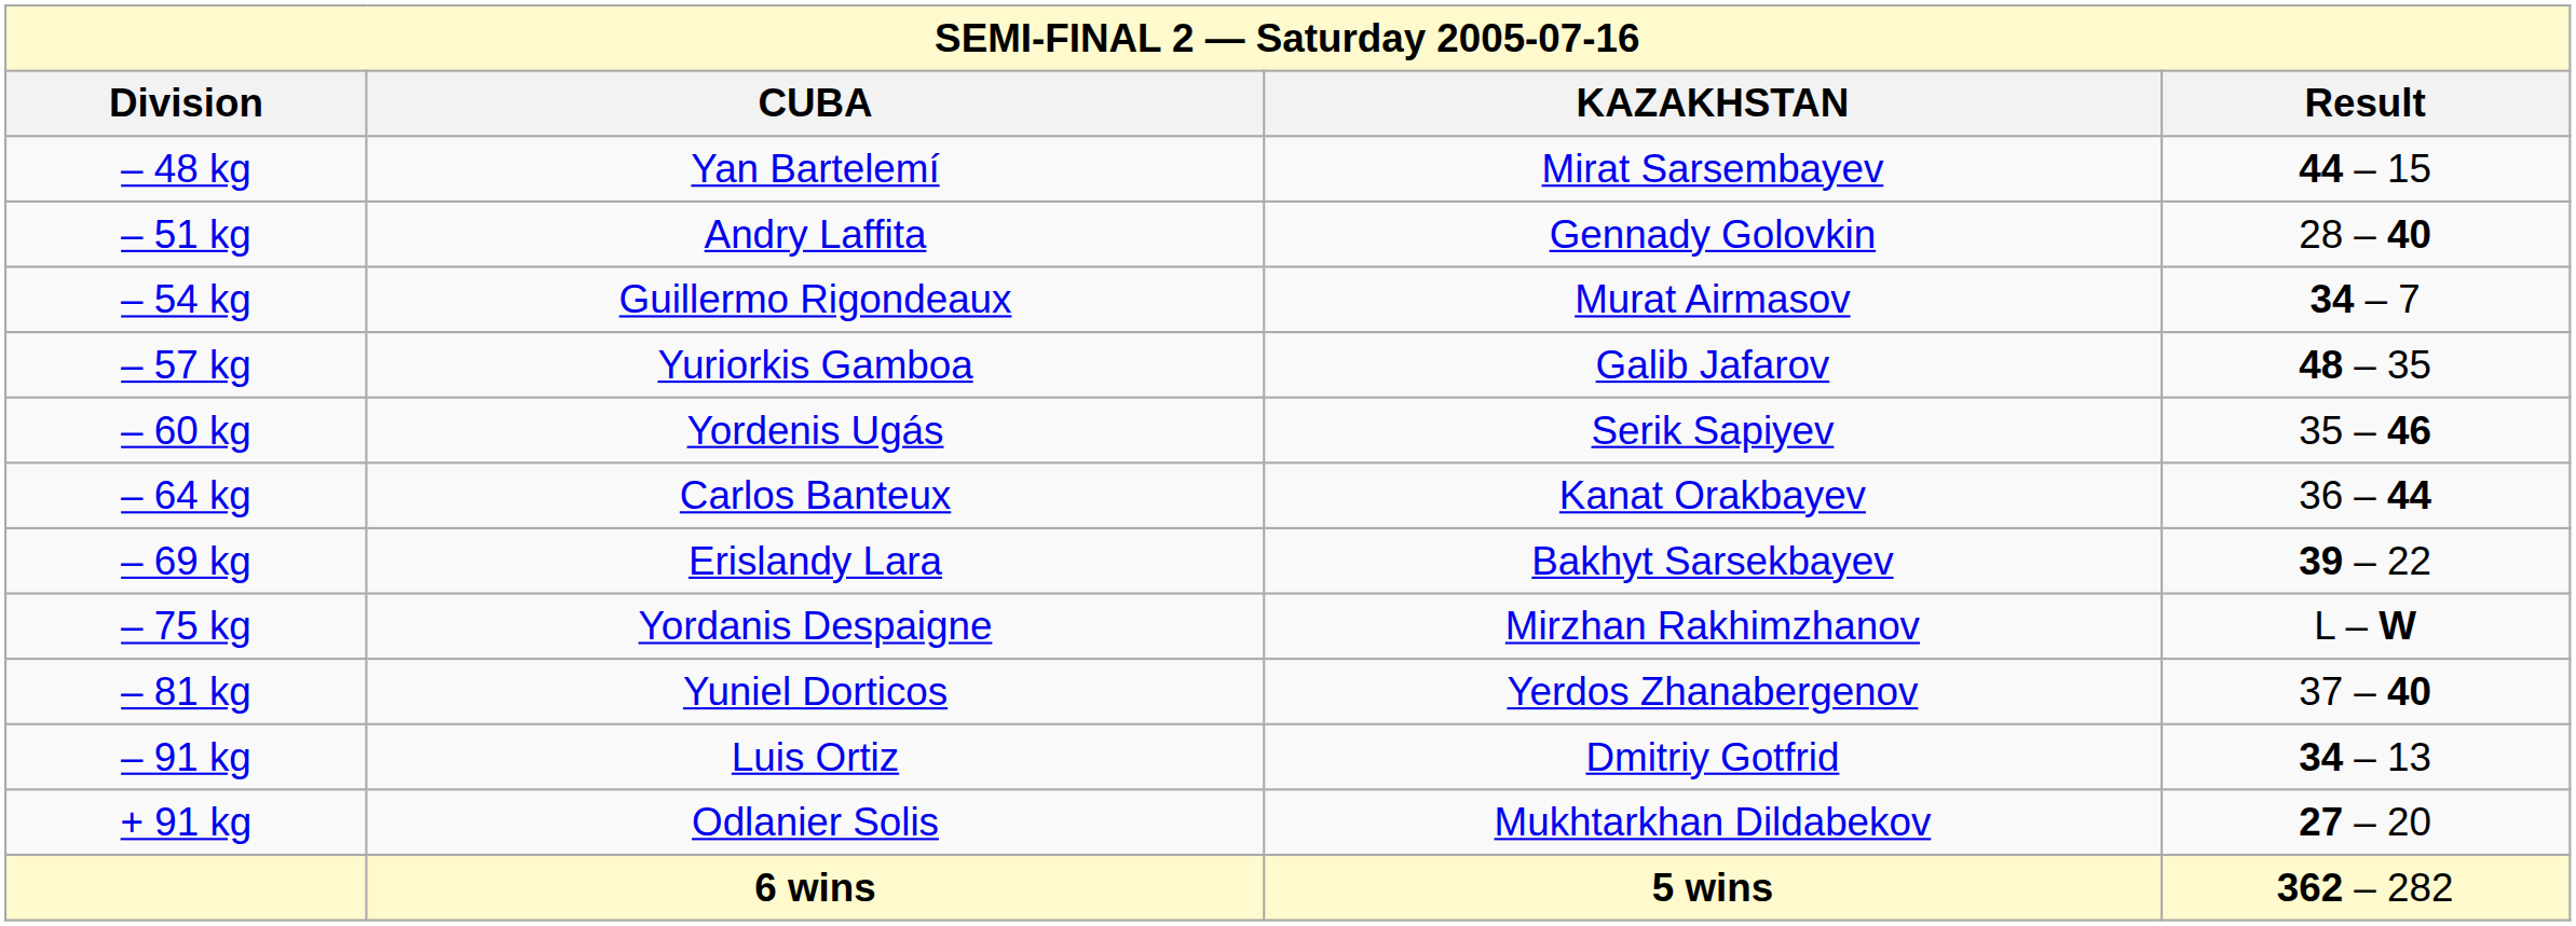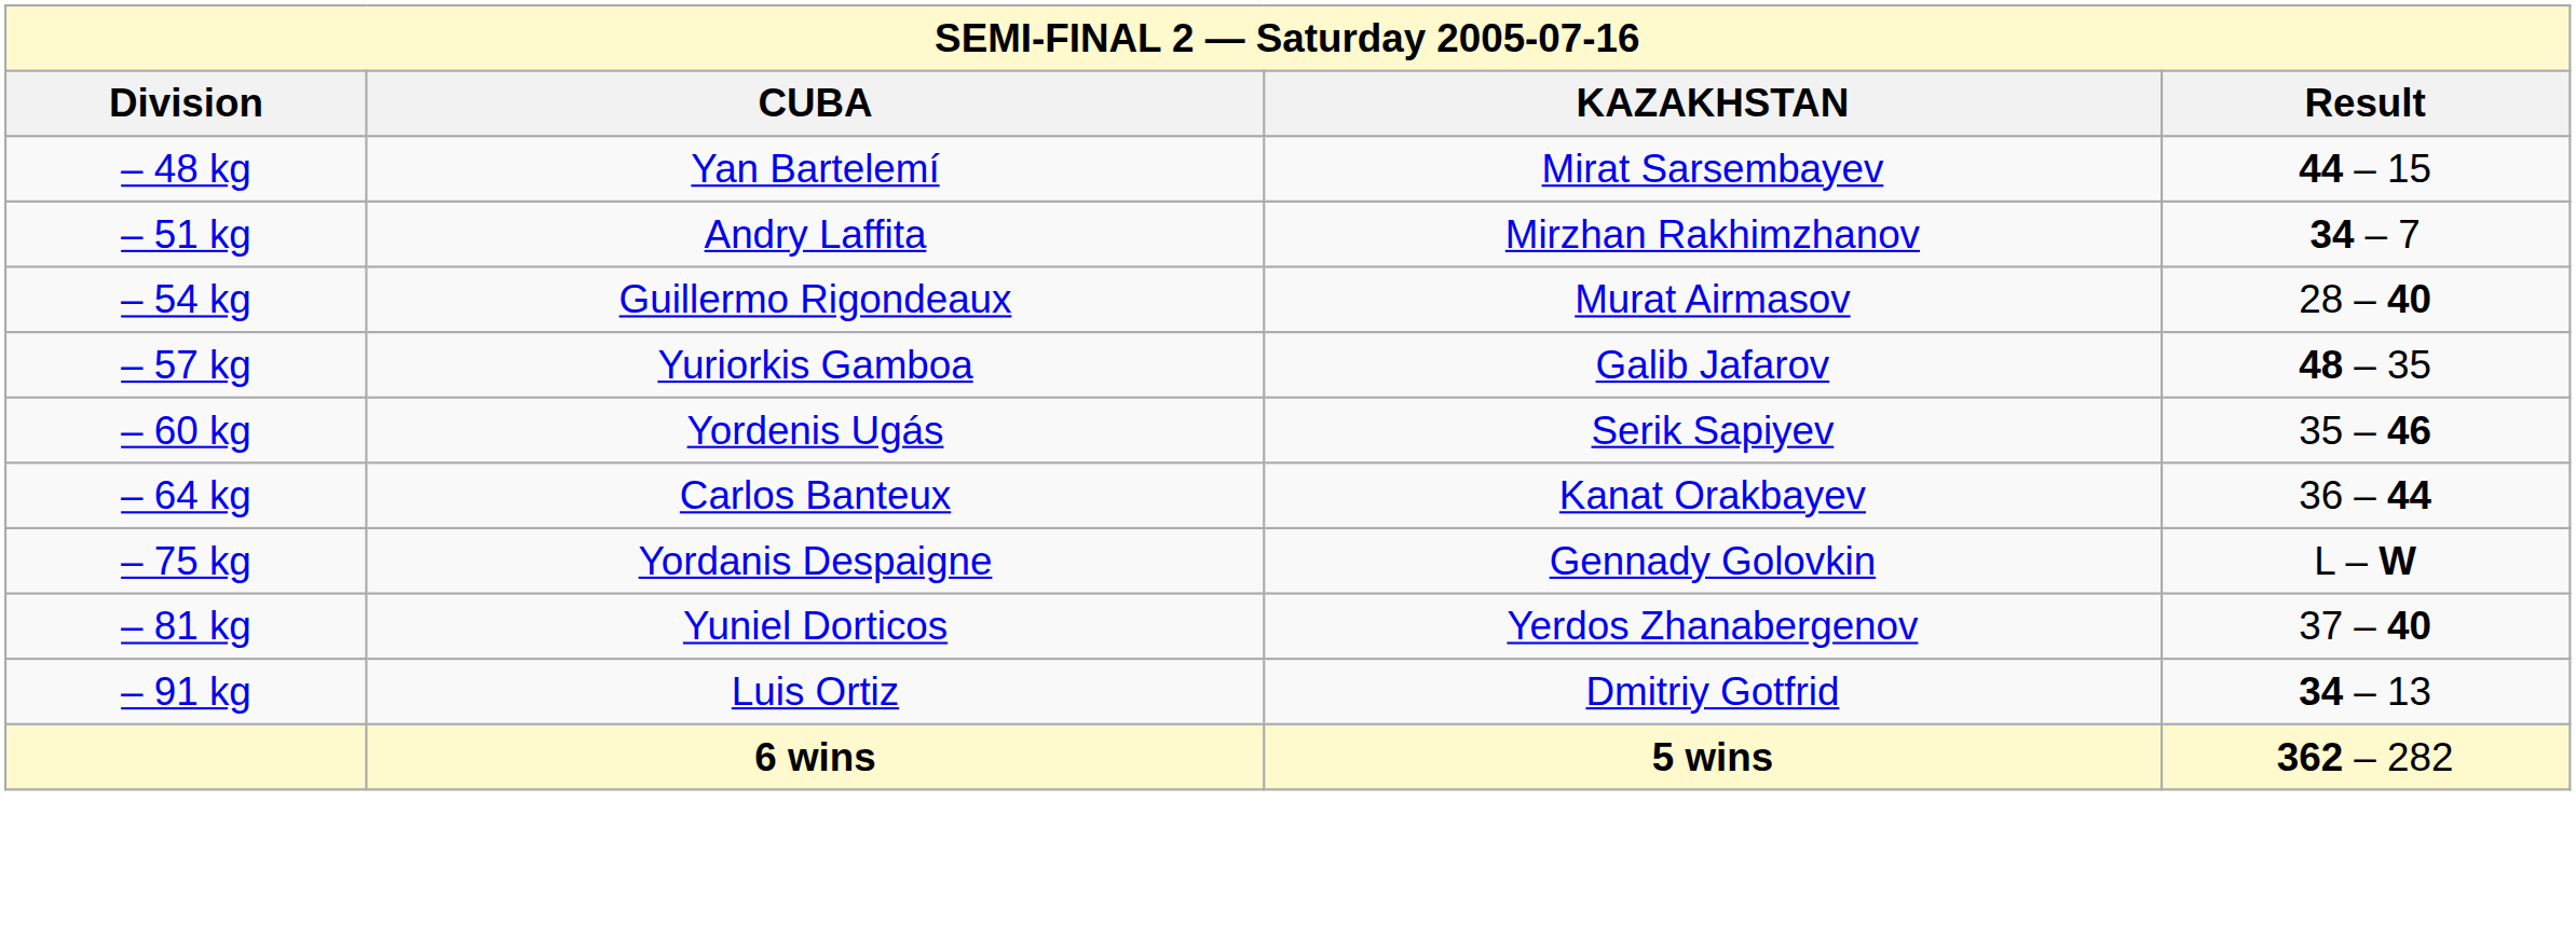 <table class="wikitable" style=" text-align:center; font-size:110%;" width="90%">
 <tr>
 <th colspan="4" style=background:lemonchiffon>SEMI-FINAL 2 — Saturday 2005-07-16</th>
 </tr>
 <tr>
 <th>Division</th>
 <th width=35%> CUBA</th>
 <th width=35%> KAZAKHSTAN</th>
 <th>Result</th>
 </tr>
 <tr>
 <td><a href='#'>– 48 kg</a></td>
 <td><a href='#'>Yan Bartelemí</a></td>
 <td><a href='#'>Mirat Sarsembayev</a></td>
 <td><strong>44</strong> – 15</td>
 </tr>
 <tr>
 <td><a href='#'>– 51 kg</a></td>
 <td><a href='#'>Andry Laffita</a></td>
-<td><a href='#'>Gennady Golovkin</a></td>
-<td>28 – <strong>40</strong></td>
+<td><a href='#'>Mirzhan Rakhimzhanov</a></td>
+<td><strong>34</strong> – 7</td>
 </tr>
 <tr>
 <td><a href='#'>– 54 kg</a></td>
 <td><a href='#'>Guillermo Rigondeaux</a></td>
 <td><a href='#'>Murat Airmasov</a></td>
-<td><strong>34</strong> – 7</td>
+<td>28 – <strong>40</strong></td>
 </tr>
 <tr>
 <td><a href='#'>– 57 kg</a></td>
 <td><a href='#'>Yuriorkis Gamboa</a></td>
 <td><a href='#'>Galib Jafarov</a></td>
 <td><strong>48</strong> – 35</td>
 </tr>
 <tr>
 <td><a href='#'>– 60 kg</a></td>
 <td><a href='#'>Yordenis Ugás</a></td>
 <td><a href='#'>Serik Sapiyev</a></td>
 <td>35 – <strong>46</strong></td>
 </tr>
 <tr>
 <td><a href='#'>– 64 kg</a></td>
 <td><a href='#'>Carlos Banteux</a></td>
 <td><a href='#'>Kanat Orakbayev</a></td>
 <td>36 – <strong>44</strong></td>
 </tr>
 <tr>
-<td><a href='#'>– 69 kg</a></td>
-<td><a href='#'>Erislandy Lara</a></td>
-<td><a href='#'>Bakhyt Sarsekbayev</a></td>
-<td><strong>39</strong> – 22</td>
-</tr>
-<tr>
 <td><a href='#'>– 75 kg</a></td>
 <td><a href='#'>Yordanis Despaigne</a></td>
-<td><a href='#'>Mirzhan Rakhimzhanov</a></td>
+<td><a href='#'>Gennady Golovkin</a></td>
 <td>L – <strong>W</strong> </td>
 </tr>
 <tr>
 <td><a href='#'>– 81 kg</a></td>
 <td><a href='#'>Yuniel Dorticos</a></td>
 <td><a href='#'>Yerdos Zhanabergenov</a></td>
 <td>37 – <strong>40</strong></td>
 </tr>
 <tr>
 <td><a href='#'>– 91 kg</a></td>
 <td><a href='#'>Luis Ortiz</a></td>
 <td><a href='#'>Dmitriy Gotfrid</a></td>
 <td><strong>34</strong> – 13</td>
 </tr>
 <tr>
-<td><a href='#'>+ 91 kg</a></td>
-<td><a href='#'>Odlanier Solis</a></td>
-<td><a href='#'>Mukhtarkhan Dildabekov</a></td>
-<td><strong>27</strong> – 20</td>
-</tr>
-<tr>
 <td style=background:lemonchiffon></td>
 <td style=background:lemonchiffon><strong>6 wins</strong></td>
 <td style=background:lemonchiffon><strong>5 wins</strong></td>
 <td style=background:lemonchiffon><strong>362</strong> – 282</td>
 </tr>
 </table>
